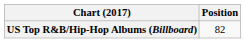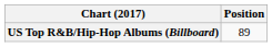 <table class="wikitable plainrowheaders" style="text-align:center">
 <tr>
 <th scope="col">Chart (2017)</th>
 <th scope="col">Position</th>
 </tr>
 <tr>
 <th scope="row">US Top R&B/Hip-Hop Albums (<em>Billboard</em>)</th>
-<td>82</td>
+<td>89</td>
 </tr>
 </table>
